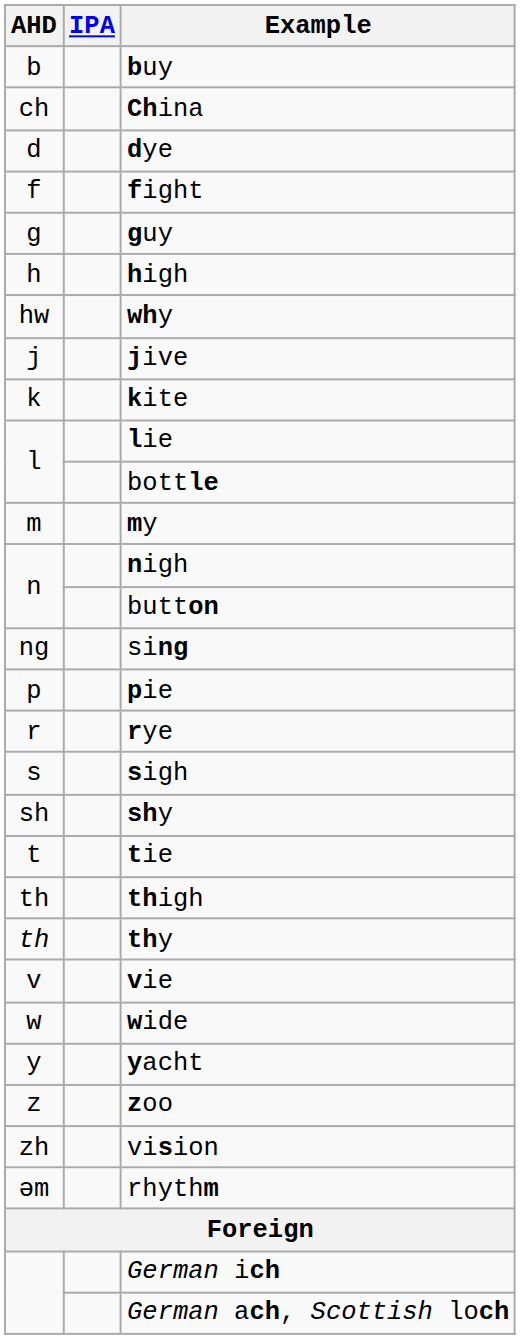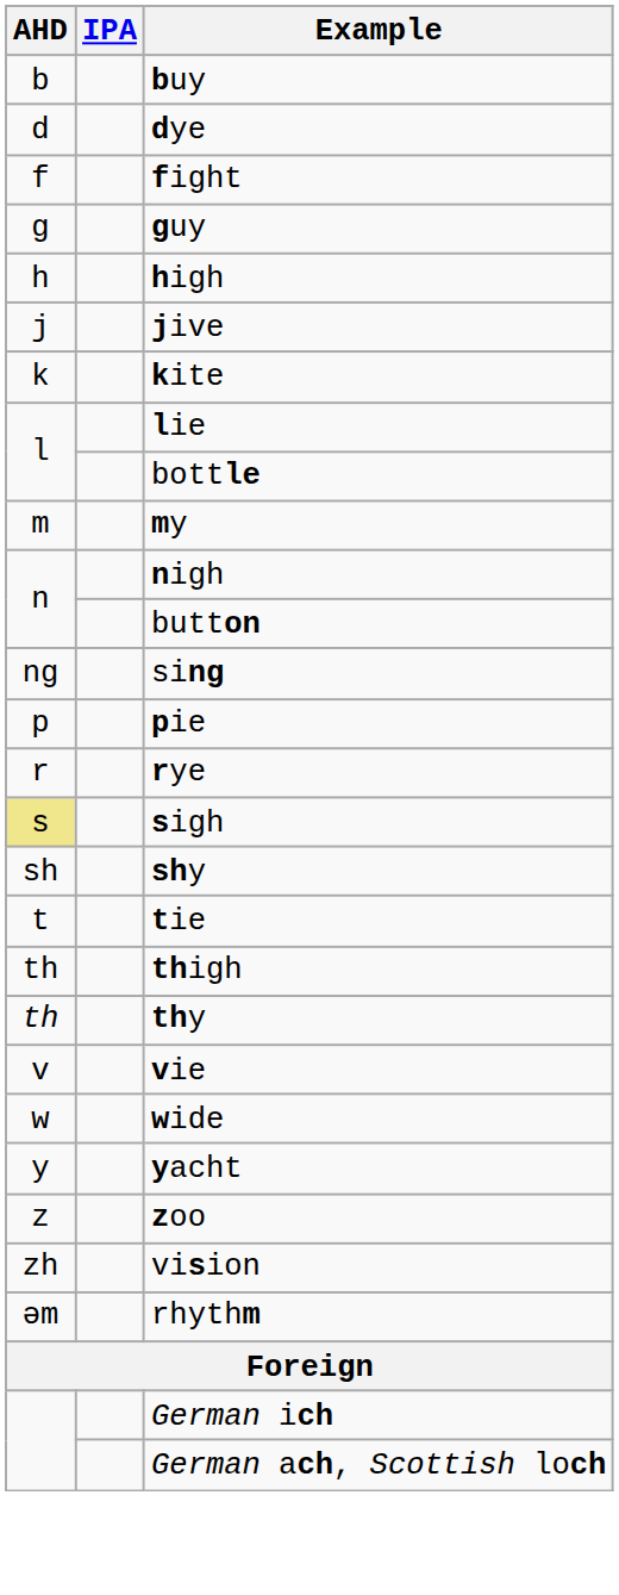 <table class="wikitable" style="text-align:center">
 <tr>
 <th>AHD</th>
 <th><a href='#'>IPA</a></th>
 <th>Example</th>
 </tr>
 <tr>
 <td>b</td>
 <td></td>
 <td style="text-align:left"><strong>b</strong>uy</td>
-</tr>
-<tr>
-<td>ch</td>
-<td></td>
-<td style="text-align:left"><strong>Ch</strong>ina</td>
 </tr>
 <tr>
 <td>d</td>
 <td></td>
 <td style="text-align:left"><strong>d</strong>ye</td>
 </tr>
 <tr>
 <td>f</td>
 <td></td>
 <td style="text-align:left"><strong>f</strong>ight</td>
 </tr>
 <tr>
 <td>g</td>
 <td></td>
 <td style="text-align:left"><strong>g</strong>uy</td>
 </tr>
 <tr>
 <td>h</td>
 <td></td>
 <td style="text-align:left"><strong>h</strong>igh</td>
-</tr>
-<tr>
-<td>hw</td>
-<td></td>
-<td style="text-align:left"><strong>wh</strong>y</td>
 </tr>
 <tr>
 <td>j</td>
 <td></td>
 <td style="text-align:left"><strong>j</strong>ive</td>
 </tr>
 <tr>
 <td>k</td>
 <td></td>
 <td style="text-align:left"><strong>k</strong>ite</td>
 </tr>
 <tr>
 <td rowspan="2">l</td>
 <td></td>
 <td style="text-align:left"><strong>l</strong>ie</td>
 </tr>
 <tr>
 <td></td>
 <td style="text-align:left">bott<strong>le</strong></td>
 </tr>
 <tr>
 <td>m</td>
 <td></td>
 <td style="text-align:left"><strong>m</strong>y</td>
 </tr>
 <tr>
 <td rowspan="2">n</td>
 <td></td>
 <td style="text-align:left"><strong>n</strong>igh</td>
 </tr>
 <tr>
 <td></td>
 <td style="text-align:left">butt<strong>on</strong></td>
 </tr>
 <tr>
 <td>ng</td>
 <td></td>
 <td style="text-align:left">si<strong>ng</strong></td>
 </tr>
 <tr>
 <td>p</td>
 <td></td>
 <td style="text-align:left"><strong>p</strong>ie</td>
 </tr>
 <tr>
 <td>r</td>
 <td></td>
 <td style="text-align:left"><strong>r</strong>ye</td>
 </tr>
 <tr>
-<td>s</td>
+<td style="background: khaki;">s</td>
 <td></td>
 <td style="text-align:left"><strong>s</strong>igh</td>
 </tr>
 <tr>
 <td>sh</td>
 <td></td>
 <td style="text-align:left"><strong>sh</strong>y</td>
 </tr>
 <tr>
 <td>t</td>
 <td></td>
 <td style="text-align:left"><strong>t</strong>ie</td>
 </tr>
 <tr>
 <td>th</td>
 <td></td>
 <td style="text-align:left"><strong>th</strong>igh</td>
 </tr>
 <tr>
 <td><em>th</em></td>
 <td></td>
 <td style="text-align:left"><strong>th</strong>y</td>
 </tr>
 <tr>
 <td>v</td>
 <td></td>
 <td style="text-align:left"><strong>v</strong>ie</td>
 </tr>
 <tr>
 <td>w</td>
 <td></td>
 <td style="text-align:left"><strong>w</strong>ide</td>
 </tr>
 <tr>
 <td>y</td>
 <td></td>
 <td style="text-align:left"><strong>y</strong>acht</td>
 </tr>
 <tr>
 <td>z</td>
 <td></td>
 <td style="text-align:left"><strong>z</strong>oo</td>
 </tr>
 <tr>
 <td>zh</td>
 <td></td>
 <td style="text-align:left">vi<strong>s</strong>ion</td>
 </tr>
 <tr>
 <td>əm</td>
 <td></td>
 <td style="text-align:left">rhyth<strong>m</strong></td>
 </tr>
 <tr>
 <th colspan="3">Foreign</th>
 </tr>
 <tr>
 <td rowspan="2"></td>
 <td></td>
 <td style="text-align:left"><em>German</em> i<strong>ch</strong></td>
 </tr>
 <tr>
 <td></td>
 <td style="text-align:left"><em>German</em> a<strong>ch</strong>, <em>Scottish</em> lo<strong>ch</strong></td>
 </tr>
 </table>
